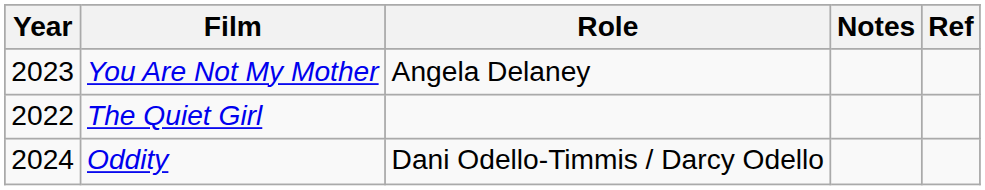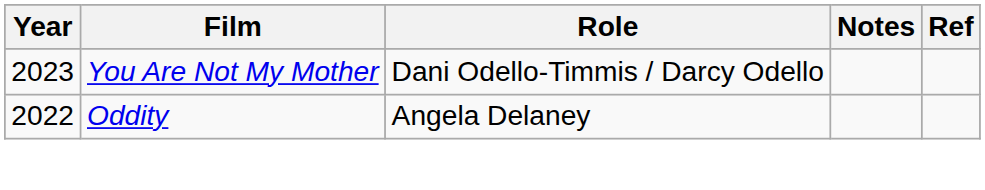 <table class="wikitable">
 <tr>
 <th>Year</th>
 <th>Film</th>
 <th>Role</th>
 <th>Notes</th>
 <th>Ref</th>
 </tr>
 <tr>
 <td>2023</td>
 <td><em><a href='#'>You Are Not My Mother</a></em></td>
-<td>Angela Delaney</td>
+<td>Dani Odello-Timmis / Darcy Odello</td>
 <td></td>
 <td></td>
 </tr>
 <tr>
 <td>2022</td>
-<td><em><a href='#'>The Quiet Girl</a></em></td>
-<td></td>
-<td></td>
-<td></td>
-</tr>
-<tr>
-<td>2024</td>
 <td><em><a href='#'>Oddity</a></em></td>
-<td>Dani Odello-Timmis / Darcy Odello</td>
+<td>Angela Delaney</td>
 <td></td>
 <td></td>
 </tr>
 </table>
